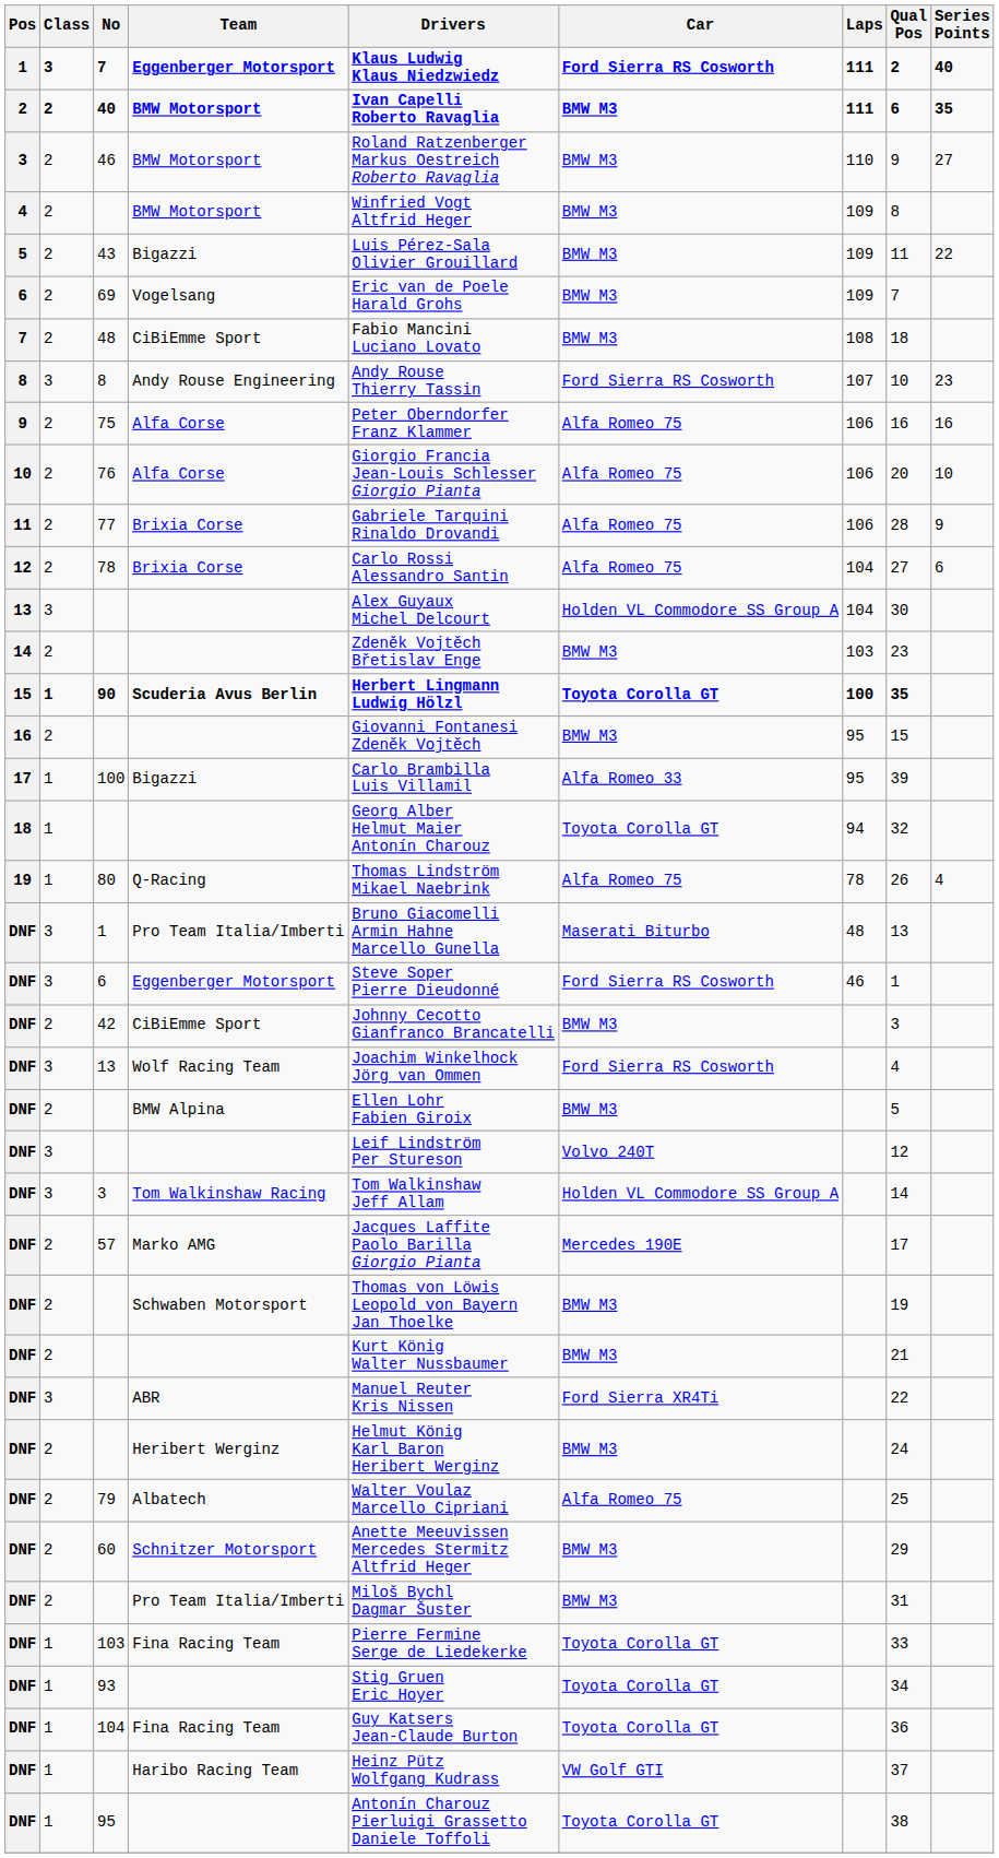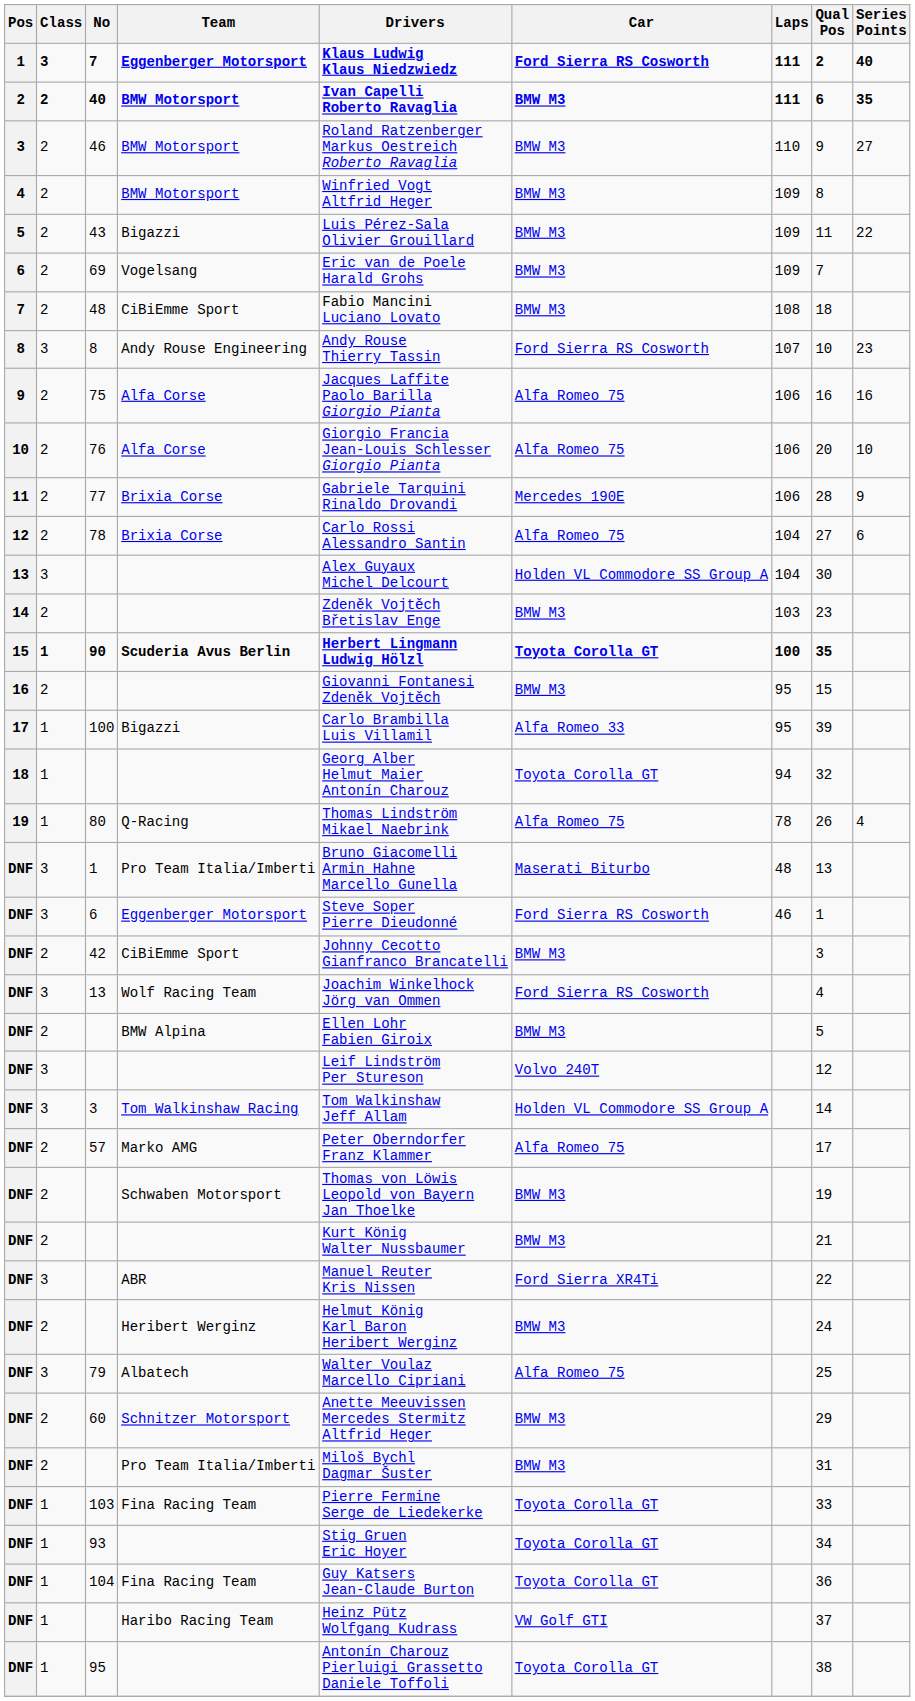 <table class="wikitable sortable" style="font-size: 95%;">
 <tr>
 <th>Pos</th>
 <th>Class</th>
 <th>No</th>
 <th>Team</th>
 <th>Drivers</th>
 <th>Car</th>
 <th>Laps</th>
 <th>Qual<br>Pos</th>
 <th>Series<br>Points</th>
 </tr>
 <tr style="font-weight: bold">
 <th>1</th>
 <td>3</td>
 <td>7</td>
 <td> <a href='#'>Eggenberger Motorsport</a></td>
 <td> <a href='#'>Klaus Ludwig</a><br> <a href='#'>Klaus Niedzwiedz</a></td>
 <td><a href='#'>Ford Sierra RS Cosworth</a></td>
 <td>111</td>
 <td>2</td>
 <td>40</td>
 </tr>
 <tr style="font-weight: bold">
 <th>2</th>
 <td>2</td>
 <td>40</td>
 <td> <a href='#'>BMW Motorsport</a></td>
 <td> <a href='#'>Ivan Capelli</a><br> <a href='#'>Roberto Ravaglia</a></td>
 <td><a href='#'>BMW M3</a></td>
 <td>111</td>
 <td>6</td>
 <td>35</td>
 </tr>
 <tr>
 <th>3</th>
 <td>2</td>
 <td>46</td>
 <td> <a href='#'>BMW Motorsport</a></td>
 <td> <a href='#'>Roland Ratzenberger</a><br> <a href='#'>Markus Oestreich</a><br> <em><a href='#'>Roberto Ravaglia</a></em></td>
 <td><a href='#'>BMW M3</a></td>
 <td>110</td>
 <td>9</td>
 <td>27</td>
 </tr>
 <tr>
 <th>4</th>
 <td>2</td>
 <td></td>
 <td> <a href='#'>BMW Motorsport</a></td>
 <td> <a href='#'>Winfried Vogt</a><br> <a href='#'>Altfrid Heger</a></td>
 <td><a href='#'>BMW M3</a></td>
 <td>109</td>
 <td>8</td>
 <td></td>
 </tr>
 <tr>
 <th>5</th>
 <td>2</td>
 <td>43</td>
 <td> Bigazzi</td>
 <td> <a href='#'>Luis Pérez-Sala</a><br> <a href='#'>Olivier Grouillard</a></td>
 <td><a href='#'>BMW M3</a></td>
 <td>109</td>
 <td>11</td>
 <td>22</td>
 </tr>
 <tr>
 <th>6</th>
 <td>2</td>
 <td>69</td>
 <td>Vogelsang</td>
 <td> <a href='#'>Eric van de Poele</a><br> <a href='#'>Harald Grohs</a></td>
 <td><a href='#'>BMW M3</a></td>
 <td>109</td>
 <td>7</td>
 <td></td>
 </tr>
 <tr>
 <th>7</th>
 <td>2</td>
 <td>48</td>
 <td> CiBiEmme Sport</td>
 <td> Fabio Mancini<br> <a href='#'>Luciano Lovato</a></td>
 <td><a href='#'>BMW M3</a></td>
 <td>108</td>
 <td>18</td>
 <td></td>
 </tr>
 <tr>
 <th>8</th>
 <td>3</td>
 <td>8</td>
 <td> Andy Rouse Engineering</td>
 <td> <a href='#'>Andy Rouse</a><br> <a href='#'>Thierry Tassin</a></td>
 <td><a href='#'>Ford Sierra RS Cosworth</a></td>
 <td>107</td>
 <td>10</td>
 <td>23</td>
 </tr>
 <tr>
 <th>9</th>
 <td>2</td>
 <td>75</td>
 <td> <a href='#'>Alfa Corse</a></td>
-<td> <a href='#'>Peter Oberndorfer</a><br> <a href='#'>Franz Klammer</a></td>
+<td> <a href='#'>Jacques Laffite</a><br> <a href='#'>Paolo Barilla</a><br> <em><a href='#'>Giorgio Pianta</a></em></td>
 <td><a href='#'>Alfa Romeo 75</a></td>
 <td>106</td>
 <td>16</td>
 <td>16</td>
 </tr>
 <tr>
 <th>10</th>
 <td>2</td>
 <td>76</td>
 <td> <a href='#'>Alfa Corse</a></td>
 <td> <a href='#'>Giorgio Francia</a><br> <a href='#'>Jean-Louis Schlesser</a><br> <em><a href='#'>Giorgio Pianta</a></em></td>
 <td><a href='#'>Alfa Romeo 75</a></td>
 <td>106</td>
 <td>20</td>
 <td>10</td>
 </tr>
 <tr>
 <th>11</th>
 <td>2</td>
 <td>77</td>
 <td> <a href='#'>Brixia Corse</a></td>
 <td> <a href='#'>Gabriele Tarquini</a><br> <a href='#'>Rinaldo Drovandi</a></td>
-<td><a href='#'>Alfa Romeo 75</a></td>
+<td><a href='#'>Mercedes 190E</a></td>
 <td>106</td>
 <td>28</td>
 <td>9</td>
 </tr>
 <tr>
 <th>12</th>
 <td>2</td>
 <td>78</td>
 <td> <a href='#'>Brixia Corse</a></td>
 <td> <a href='#'>Carlo Rossi</a><br> <a href='#'>Alessandro Santin</a></td>
 <td><a href='#'>Alfa Romeo 75</a></td>
 <td>104</td>
 <td>27</td>
 <td>6</td>
 </tr>
 <tr>
 <th>13</th>
 <td>3</td>
 <td></td>
 <td></td>
 <td> <a href='#'>Alex Guyaux</a> <br> <a href='#'>Michel Delcourt</a></td>
 <td><a href='#'>Holden VL Commodore SS Group A</a></td>
 <td>104</td>
 <td>30</td>
 <td></td>
 </tr>
 <tr>
 <th>14</th>
 <td>2</td>
 <td></td>
 <td></td>
 <td> <a href='#'>Zdeněk Vojtěch</a><br> <a href='#'>Břetislav Enge</a></td>
 <td><a href='#'>BMW M3</a></td>
 <td>103</td>
 <td>23</td>
 <td></td>
 </tr>
 <tr style="font-weight: bold">
 <th>15</th>
 <td>1</td>
 <td>90</td>
 <td> Scuderia Avus Berlin</td>
 <td> <a href='#'>Herbert Lingmann</a><br> <a href='#'>Ludwig Hölzl</a></td>
 <td><a href='#'>Toyota Corolla GT</a></td>
 <td>100</td>
 <td>35</td>
 <td></td>
 </tr>
 <tr>
 <th>16</th>
 <td>2</td>
 <td></td>
 <td></td>
 <td> <a href='#'>Giovanni Fontanesi</a><br> <a href='#'>Zdeněk Vojtěch</a></td>
 <td><a href='#'>BMW M3</a></td>
 <td>95</td>
 <td>15</td>
 <td></td>
 </tr>
 <tr>
 <th>17</th>
 <td>1</td>
 <td>100</td>
 <td> Bigazzi</td>
 <td> <a href='#'>Carlo Brambilla</a><br> <a href='#'>Luis Villamil</a></td>
 <td><a href='#'>Alfa Romeo 33</a></td>
 <td>95</td>
 <td>39</td>
 <td></td>
 </tr>
 <tr>
 <th>18</th>
 <td>1</td>
 <td></td>
 <td></td>
 <td> <a href='#'>Georg Alber</a><br> <a href='#'>Helmut Maier</a><br> <a href='#'>Antonín Charouz</a></td>
 <td><a href='#'>Toyota Corolla GT</a></td>
 <td>94</td>
 <td>32</td>
 <td></td>
 </tr>
 <tr>
 <th>19</th>
 <td>1</td>
 <td>80</td>
 <td> Q-Racing</td>
 <td> <a href='#'>Thomas Lindström</a><br> <a href='#'>Mikael Naebrink</a></td>
 <td><a href='#'>Alfa Romeo 75</a></td>
 <td>78</td>
 <td>26</td>
 <td>4</td>
 </tr>
 <tr>
 <th>DNF</th>
 <td>3</td>
 <td>1</td>
 <td> Pro Team Italia/Imberti</td>
 <td> <a href='#'>Bruno Giacomelli</a><br> <a href='#'>Armin Hahne</a><br> <a href='#'>Marcello Gunella</a></td>
 <td><a href='#'>Maserati Biturbo</a></td>
 <td>48</td>
 <td>13</td>
 <td></td>
 </tr>
 <tr>
 <th>DNF</th>
 <td>3</td>
 <td>6</td>
 <td> <a href='#'>Eggenberger Motorsport</a></td>
 <td> <a href='#'>Steve Soper</a><br> <a href='#'>Pierre Dieudonné</a></td>
 <td><a href='#'>Ford Sierra RS Cosworth</a></td>
 <td>46</td>
 <td>1</td>
 <td></td>
 </tr>
 <tr>
 <th>DNF</th>
 <td>2</td>
 <td>42</td>
 <td> CiBiEmme Sport</td>
 <td> <a href='#'>Johnny Cecotto</a><br> <a href='#'>Gianfranco Brancatelli</a></td>
 <td><a href='#'>BMW M3</a></td>
 <td></td>
 <td>3</td>
 <td></td>
 </tr>
 <tr>
 <th>DNF</th>
 <td>3</td>
 <td>13</td>
 <td>Wolf Racing Team</td>
 <td> <a href='#'>Joachim Winkelhock</a><br> <a href='#'>Jörg van Ommen</a></td>
 <td><a href='#'>Ford Sierra RS Cosworth</a></td>
 <td></td>
 <td>4</td>
 <td></td>
 </tr>
 <tr>
 <th>DNF</th>
 <td>2</td>
 <td></td>
 <td>BMW Alpina</td>
 <td> <a href='#'>Ellen Lohr</a><br> <a href='#'>Fabien Giroix</a></td>
 <td><a href='#'>BMW M3</a></td>
 <td></td>
 <td>5</td>
 <td></td>
 </tr>
 <tr>
 <th>DNF</th>
 <td>3</td>
 <td></td>
 <td></td>
 <td> <a href='#'>Leif Lindström</a><br> <a href='#'>Per Stureson</a></td>
 <td><a href='#'>Volvo 240T</a></td>
 <td></td>
 <td>12</td>
 <td></td>
 </tr>
 <tr>
 <th>DNF</th>
 <td>3</td>
 <td>3</td>
 <td> <a href='#'>Tom Walkinshaw Racing</a></td>
 <td> <a href='#'>Tom Walkinshaw</a><br> <a href='#'>Jeff Allam</a></td>
 <td><a href='#'>Holden VL Commodore SS Group A</a></td>
 <td></td>
 <td>14</td>
 <td></td>
 </tr>
 <tr>
 <th>DNF</th>
 <td>2</td>
 <td>57</td>
 <td> Marko AMG</td>
-<td> <a href='#'>Jacques Laffite</a><br> <a href='#'>Paolo Barilla</a><br> <em><a href='#'>Giorgio Pianta</a></em></td>
-<td><a href='#'>Mercedes 190E</a></td>
+<td> <a href='#'>Peter Oberndorfer</a><br> <a href='#'>Franz Klammer</a></td>
+<td><a href='#'>Alfa Romeo 75</a></td>
 <td></td>
 <td>17</td>
 <td></td>
 </tr>
 <tr>
 <th>DNF</th>
 <td>2</td>
 <td></td>
 <td> Schwaben Motorsport</td>
 <td> <a href='#'>Thomas von Löwis</a><br> <a href='#'>Leopold von Bayern</a><br> <a href='#'>Jan Thoelke</a></td>
 <td><a href='#'>BMW M3</a></td>
 <td></td>
 <td>19</td>
 <td></td>
 </tr>
 <tr>
 <th>DNF</th>
 <td>2</td>
 <td></td>
 <td></td>
 <td> <a href='#'>Kurt König</a><br> <a href='#'>Walter Nussbaumer</a></td>
 <td><a href='#'>BMW M3</a></td>
 <td></td>
 <td>21</td>
 <td></td>
 </tr>
 <tr>
 <th>DNF</th>
 <td>3</td>
 <td></td>
 <td>ABR</td>
 <td> <a href='#'>Manuel Reuter</a><br> <a href='#'>Kris Nissen</a></td>
 <td><a href='#'>Ford Sierra XR4Ti</a></td>
 <td></td>
 <td>22</td>
 <td></td>
 </tr>
 <tr>
 <th>DNF</th>
 <td>2</td>
 <td></td>
 <td>Heribert Werginz</td>
 <td> <a href='#'>Helmut König</a><br> <a href='#'>Karl Baron</a><br> <a href='#'>Heribert Werginz</a></td>
 <td><a href='#'>BMW M3</a></td>
 <td></td>
 <td>24</td>
 <td></td>
 </tr>
 <tr>
 <th>DNF</th>
-<td>2</td>
+<td>3</td>
 <td>79</td>
 <td> Albatech</td>
 <td> <a href='#'>Walter Voulaz</a><br> <a href='#'>Marcello Cipriani</a></td>
 <td><a href='#'>Alfa Romeo 75</a></td>
 <td></td>
 <td>25</td>
 <td></td>
 </tr>
 <tr>
 <th>DNF</th>
 <td>2</td>
 <td>60</td>
 <td> <a href='#'>Schnitzer Motorsport</a></td>
 <td> <a href='#'>Anette Meeuvissen</a><br> <a href='#'>Mercedes Stermitz</a><br> <a href='#'>Altfrid Heger</a></td>
 <td><a href='#'>BMW M3</a></td>
 <td></td>
 <td>29</td>
 <td></td>
 </tr>
 <tr>
 <th>DNF</th>
 <td>2</td>
 <td></td>
 <td> Pro Team Italia/Imberti</td>
 <td> <a href='#'>Miloš Bychl</a><br> <a href='#'>Dagmar Šuster</a></td>
 <td><a href='#'>BMW M3</a></td>
 <td></td>
 <td>31</td>
 <td></td>
 </tr>
 <tr>
 <th>DNF</th>
 <td>1</td>
 <td>103</td>
 <td>Fina Racing Team</td>
 <td> <a href='#'>Pierre Fermine</a><br> <a href='#'>Serge de Liedekerke</a></td>
 <td><a href='#'>Toyota Corolla GT</a></td>
 <td></td>
 <td>33</td>
 <td></td>
 </tr>
 <tr>
 <th>DNF</th>
 <td>1</td>
 <td>93</td>
 <td></td>
 <td> <a href='#'>Stig Gruen</a><br> <a href='#'>Eric Hoyer</a></td>
 <td><a href='#'>Toyota Corolla GT</a></td>
 <td></td>
 <td>34</td>
 <td></td>
 </tr>
 <tr>
 <th>DNF</th>
 <td>1</td>
 <td>104</td>
 <td>Fina Racing Team</td>
 <td> <a href='#'>Guy Katsers</a><br> <a href='#'>Jean-Claude Burton</a></td>
 <td><a href='#'>Toyota Corolla GT</a></td>
 <td></td>
 <td>36</td>
 <td></td>
 </tr>
 <tr>
 <th>DNF</th>
 <td>1</td>
 <td></td>
 <td>Haribo Racing Team</td>
 <td> <a href='#'>Heinz Pütz</a><br> <a href='#'>Wolfgang Kudrass</a></td>
 <td><a href='#'>VW Golf GTI</a></td>
 <td></td>
 <td>37</td>
 <td></td>
 </tr>
 <tr>
 <th>DNF</th>
 <td>1</td>
 <td>95</td>
 <td></td>
 <td> <a href='#'>Antonín Charouz</a><br> <a href='#'>Pierluigi Grassetto</a><br> <a href='#'>Daniele Toffoli</a></td>
 <td><a href='#'>Toyota Corolla GT</a></td>
 <td></td>
 <td>38</td>
 <td></td>
 </tr>
 <tr>
 </tr>
 </table>
